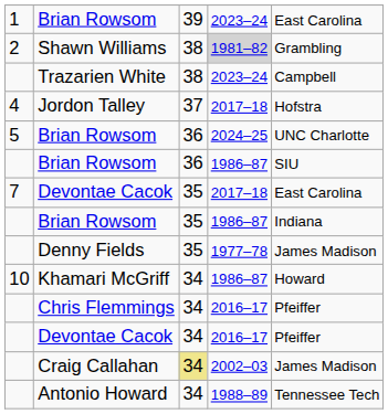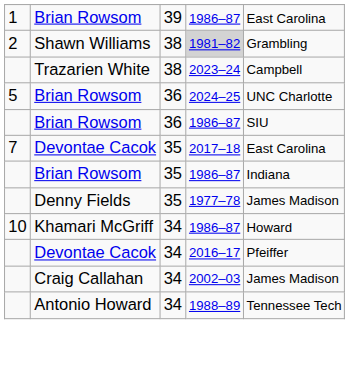 <table class="wikitable">
 <tr>
 </tr>
 <tr>
 <td>1</td>
 <td><a href='#'>Brian Rowsom</a></td>
 <td>39</td>
-<td style="font-size:80%;"><a href='#'>2023–24</a></td>
+<td style="font-size:80%;"><a href='#'>1986–87</a></td>
 <td style="font-size:80%;">East Carolina</td>
 </tr>
 <tr>
 <td>2</td>
 <td>Shawn Williams</td>
 <td>38</td>
 <td style="background: lightgrey; font-size:80%;"><a href='#'>1981–82</a></td>
 <td style="font-size:80%;">Grambling</td>
 </tr>
 <tr>
 <td></td>
 <td>Trazarien White</td>
 <td>38</td>
 <td style="font-size:80%;"><a href='#'>2023–24</a></td>
 <td style="font-size:80%;">Campbell</td>
-</tr>
-<tr>
-<td>4</td>
-<td>Jordon Talley</td>
-<td>37</td>
-<td style="font-size:80%;"><a href='#'>2017–18</a></td>
-<td style="font-size:80%;">Hofstra</td>
 </tr>
 <tr>
 <td>5</td>
 <td><a href='#'>Brian Rowsom</a></td>
 <td>36</td>
 <td style="font-size:80%;"><a href='#'>2024–25</a></td>
 <td style="font-size:80%;">UNC Charlotte</td>
 </tr>
 <tr>
 <td></td>
 <td><a href='#'>Brian Rowsom</a></td>
 <td>36</td>
 <td style="font-size:80%;"><a href='#'>1986–87</a></td>
 <td style="font-size:80%;">SIU</td>
 </tr>
 <tr>
 <td>7</td>
 <td><a href='#'>Devontae Cacok</a></td>
 <td>35</td>
 <td style="font-size:80%;"><a href='#'>2017–18</a></td>
 <td style="font-size:80%;">East Carolina</td>
 </tr>
 <tr>
 <td></td>
 <td><a href='#'>Brian Rowsom</a></td>
 <td>35</td>
 <td style="font-size:80%;"><a href='#'>1986–87</a></td>
 <td style="font-size:80%;">Indiana</td>
 </tr>
 <tr>
 <td></td>
 <td>Denny Fields</td>
 <td>35</td>
 <td style="font-size:80%;"><a href='#'>1977–78</a></td>
 <td style="font-size:80%;">James Madison</td>
 </tr>
 <tr>
 <td>10</td>
 <td>Khamari McGriff</td>
 <td>34</td>
 <td style="font-size:80%;"><a href='#'>1986–87</a></td>
 <td style="font-size:80%;">Howard</td>
 </tr>
 <tr>
 <td></td>
-<td><a href='#'>Chris Flemmings</a></td>
-<td>34</td>
-<td style="font-size:80%;"><a href='#'>2016–17</a></td>
-<td style="font-size:80%;">Pfeiffer</td>
-</tr>
-<tr>
-<td></td>
 <td><a href='#'>Devontae Cacok</a></td>
 <td>34</td>
 <td style="font-size:80%;"><a href='#'>2016–17</a></td>
 <td style="font-size:80%;">Pfeiffer</td>
 </tr>
 <tr>
 <td></td>
 <td>Craig Callahan</td>
-<td style="background: khaki;">34</td>
+<td>34</td>
 <td style="font-size:80%;"><a href='#'>2002–03</a></td>
 <td style="font-size:80%;">James Madison</td>
 </tr>
 <tr>
 <td></td>
 <td>Antonio Howard</td>
 <td>34</td>
 <td style="font-size:80%;"><a href='#'>1988–89</a></td>
 <td style="font-size:80%;">Tennessee Tech</td>
 </tr>
 </table>
